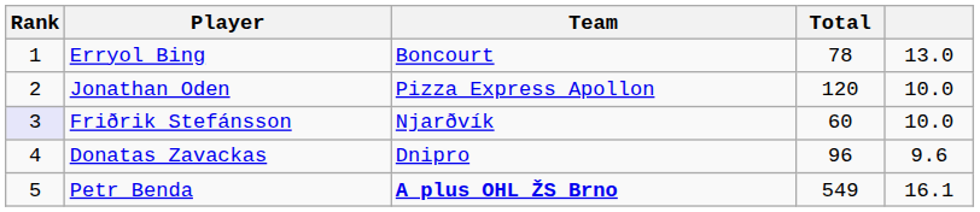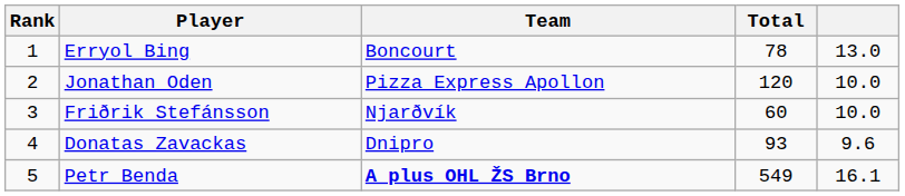 <table class="wikitable" style="text-align:center">
 <tr>
 <th>Rank</th>
 <th width=200>Player</th>
 <th width=250>Team</th>
 <th width=50>Total</th>
 <th width=50></th>
 </tr>
 <tr>
 <td>1</td>
 <td align=left> <a href='#'>Erryol Bing</a></td>
 <td align=left> <a href='#'>Boncourt</a></td>
 <td>78</td>
 <td>13.0</td>
 </tr>
 <tr>
 <td>2</td>
 <td align=left> <a href='#'>Jonathan Oden</a></td>
 <td align=left> <a href='#'>Pizza Express Apollon</a></td>
 <td>120</td>
 <td>10.0</td>
 </tr>
 <tr>
-<td style="background: lavender;">3</td>
+<td>3</td>
 <td align=left> <a href='#'>Friðrik Stefánsson</a></td>
 <td align=left> <a href='#'>Njarðvík</a></td>
 <td>60</td>
 <td>10.0</td>
 </tr>
 <tr>
 <td>4</td>
 <td align=left> <a href='#'>Donatas Zavackas</a></td>
 <td align=left> <a href='#'>Dnipro</a></td>
-<td>96</td>
+<td>93</td>
 <td>9.6</td>
 </tr>
 <tr>
 <td>5</td>
 <td align=left> <a href='#'>Petr Benda</a></td>
 <td align=left><strong> <a href='#'>A plus OHL ŽS Brno</a></strong></td>
 <td>549</td>
 <td>16.1</td>
 </tr>
 </table>
